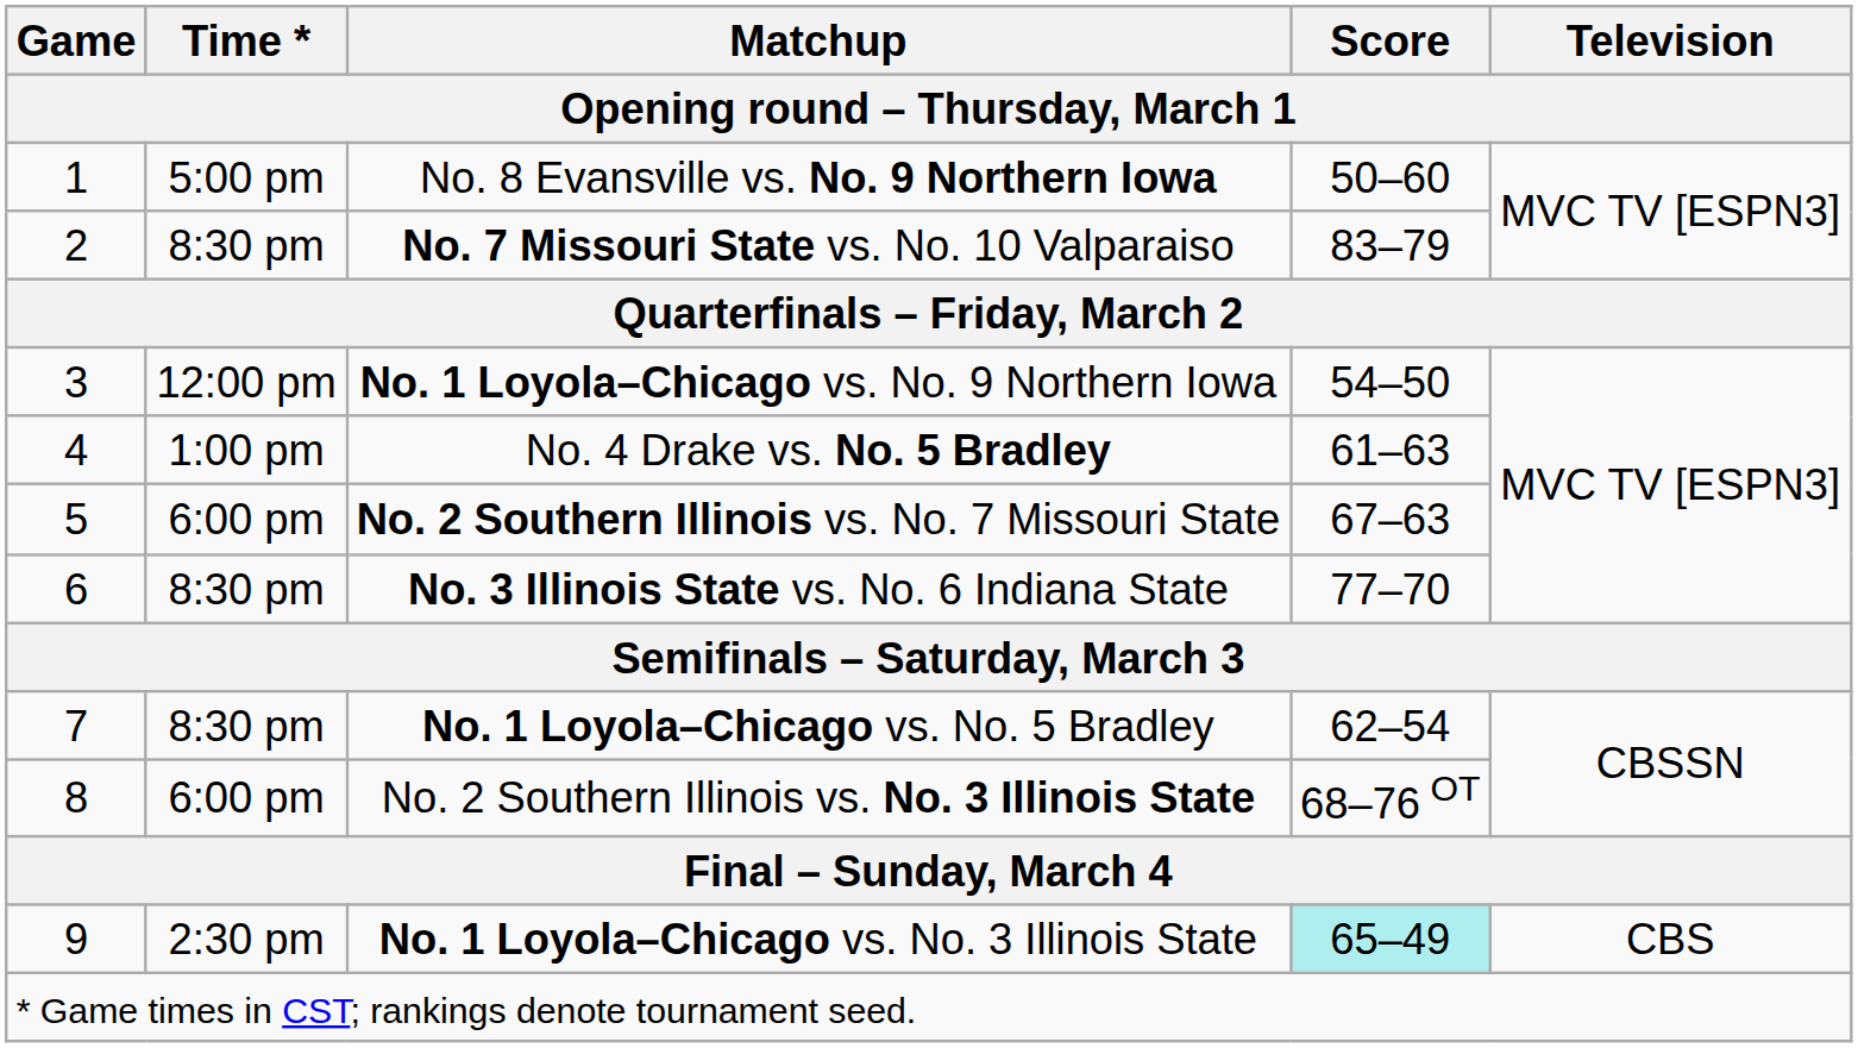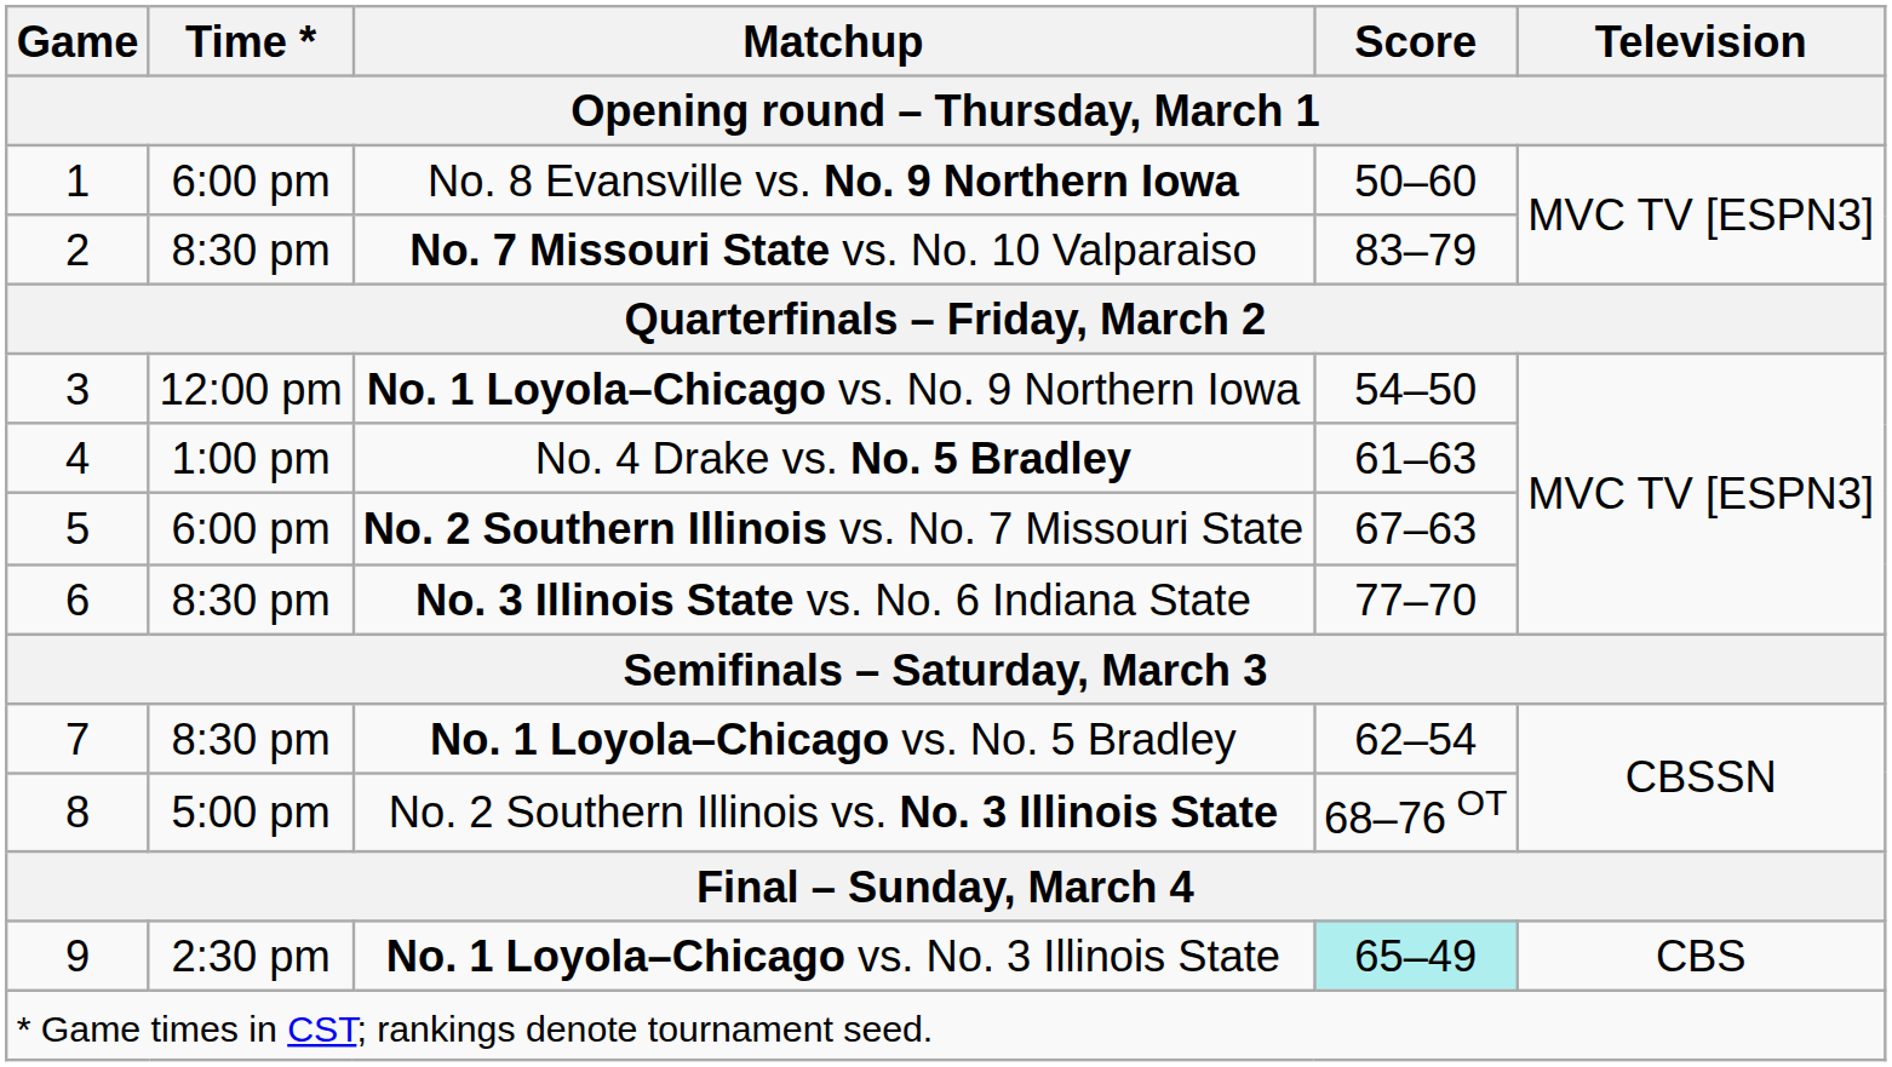 <table class="wikitable" style="font-size: 95%">
 <tr>
 <th>Game</th>
 <th>Time *</th>
 <th>Matchup</th>
 <th>Score</th>
 <th>Television</th>
 </tr>
 <tr>
 <th colspan=5>Opening round – Thursday, March 1</th>
 </tr>
 <tr>
 <td align=center>1</td>
-<td align=center>5:00 pm</td>
+<td align=center>6:00 pm</td>
 <td align=center>No. 8 Evansville vs. <strong>No. 9 Northern Iowa</strong></td>
 <td align=center>50–60</td>
 <td align=center rowspan=2>MVC TV [ESPN3]</td>
 </tr>
 <tr>
 <td align=center>2</td>
 <td align=center>8:30 pm</td>
 <td align=center><strong>No. 7 Missouri State</strong> vs. No. 10 Valparaiso</td>
 <td align=center>83–79</td>
 </tr>
 <tr>
 <th colspan=5>Quarterfinals – Friday, March 2</th>
 </tr>
 <tr>
 <td align=center>3</td>
 <td align=center>12:00 pm</td>
 <td align=center><strong>No. 1 Loyola–Chicago</strong> vs. No. 9 Northern Iowa</td>
 <td align=center>54–50</td>
 <td align=center rowspan=4>MVC TV [ESPN3]</td>
 </tr>
 <tr>
 <td align=center>4</td>
 <td align=center>1:00 pm</td>
 <td align=center>No. 4 Drake vs. <strong>No. 5 Bradley</strong></td>
 <td align=center>61–63</td>
 </tr>
 <tr>
 <td align=center>5</td>
 <td align=center>6:00 pm</td>
 <td align=center><strong>No. 2 Southern Illinois</strong> vs. No. 7 Missouri State</td>
 <td align=center>67–63</td>
 </tr>
 <tr>
 <td align=center>6</td>
 <td align=center>8:30 pm</td>
 <td align=center><strong>No. 3 Illinois State</strong> vs. No. 6 Indiana State</td>
 <td align=center>77–70</td>
 </tr>
 <tr>
 <th colspan=5>Semifinals – Saturday, March 3</th>
 </tr>
 <tr>
 <td align=center>7</td>
 <td align=center>8:30 pm</td>
 <td align=center><strong>No. 1 Loyola–Chicago</strong> vs. No. 5 Bradley</td>
 <td align=center>62–54</td>
 <td align=center rowspan=2>CBSSN</td>
 </tr>
 <tr>
 <td align=center>8</td>
-<td align=center>6:00 pm</td>
+<td align=center>5:00 pm</td>
 <td align=center>No. 2 Southern Illinois vs. <strong>No. 3 Illinois State</strong></td>
 <td align=center>68–76<sup> OT</sup></td>
 </tr>
 <tr>
 <th colspan=5>Final – Sunday, March 4</th>
 </tr>
 <tr>
 <td align=center>9</td>
 <td align=center>2:30 pm</td>
 <td align=center><strong>No. 1 Loyola–Chicago</strong> vs. No. 3 Illinois State</td>
 <td align=center style="background: paleturquoise;">65–49</td>
 <td align=center>CBS</td>
 </tr>
 <tr>
 <td colspan="5"><small>* Game times in <a href='#'>CST</a>; rankings denote tournament seed.</small></td>
 </tr>
 </table>
